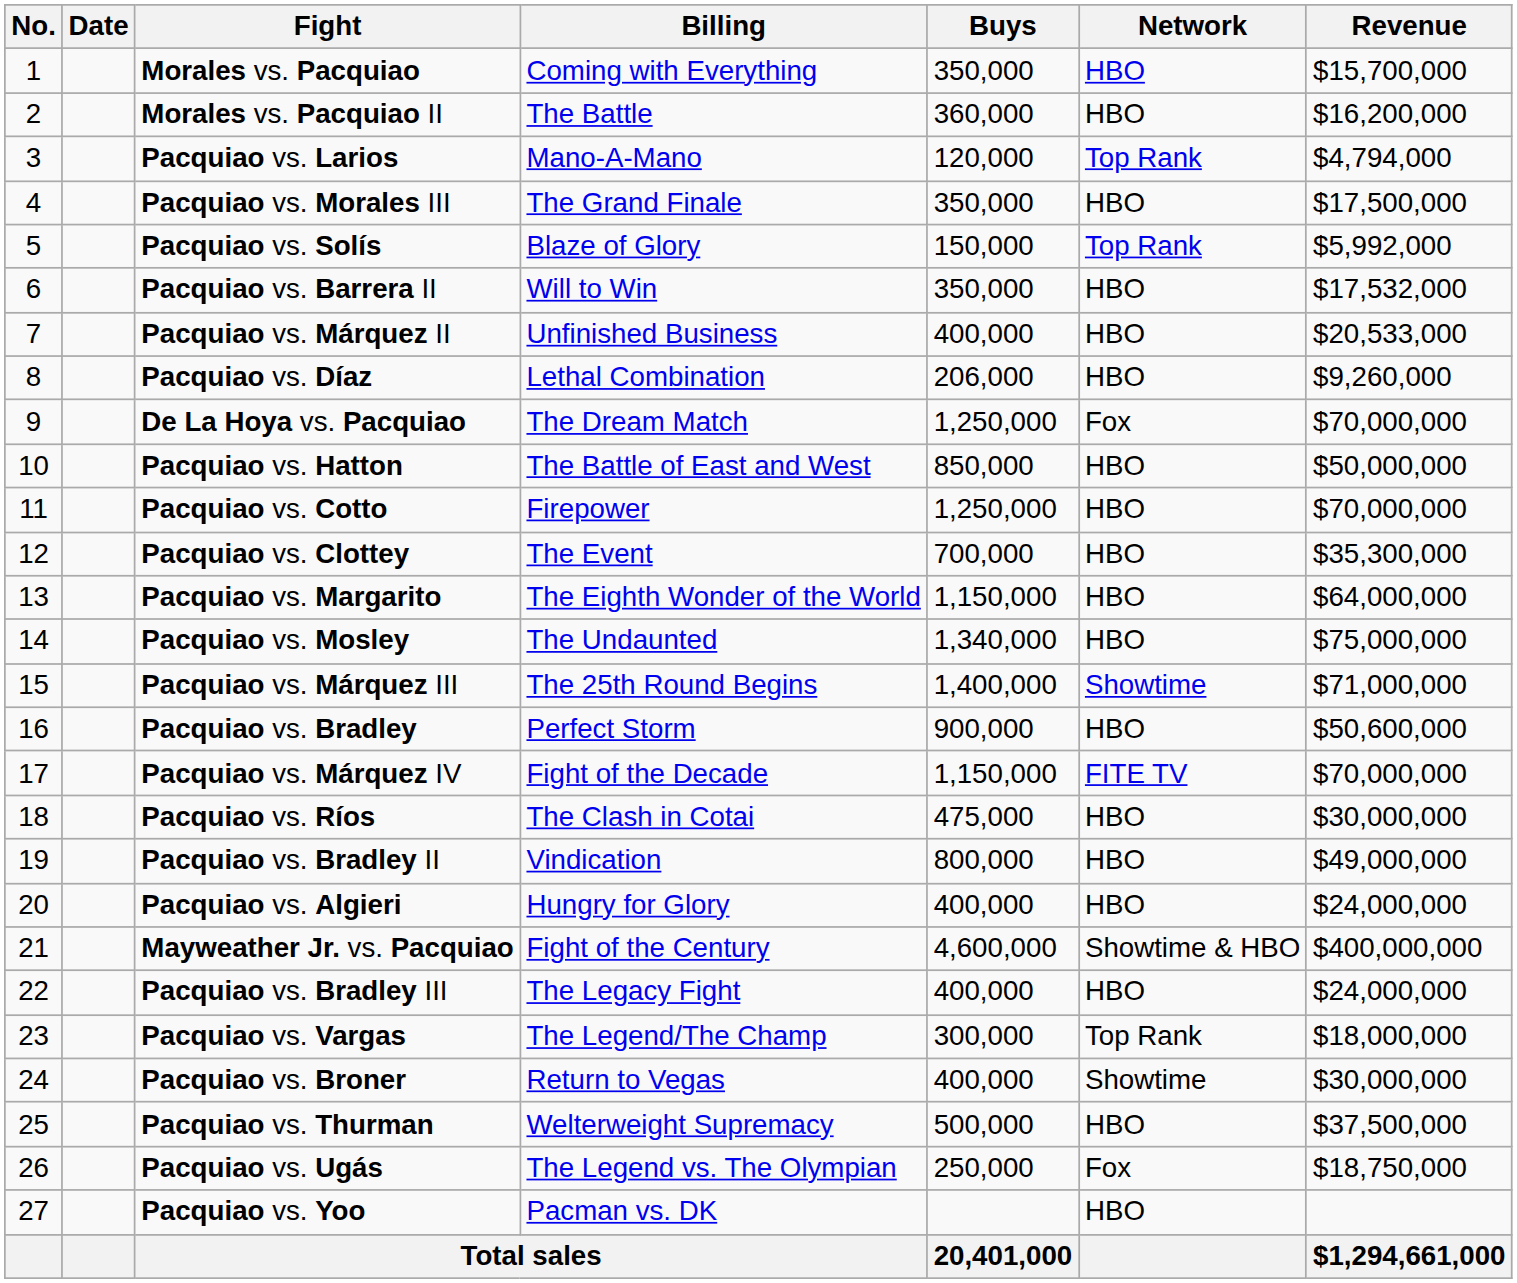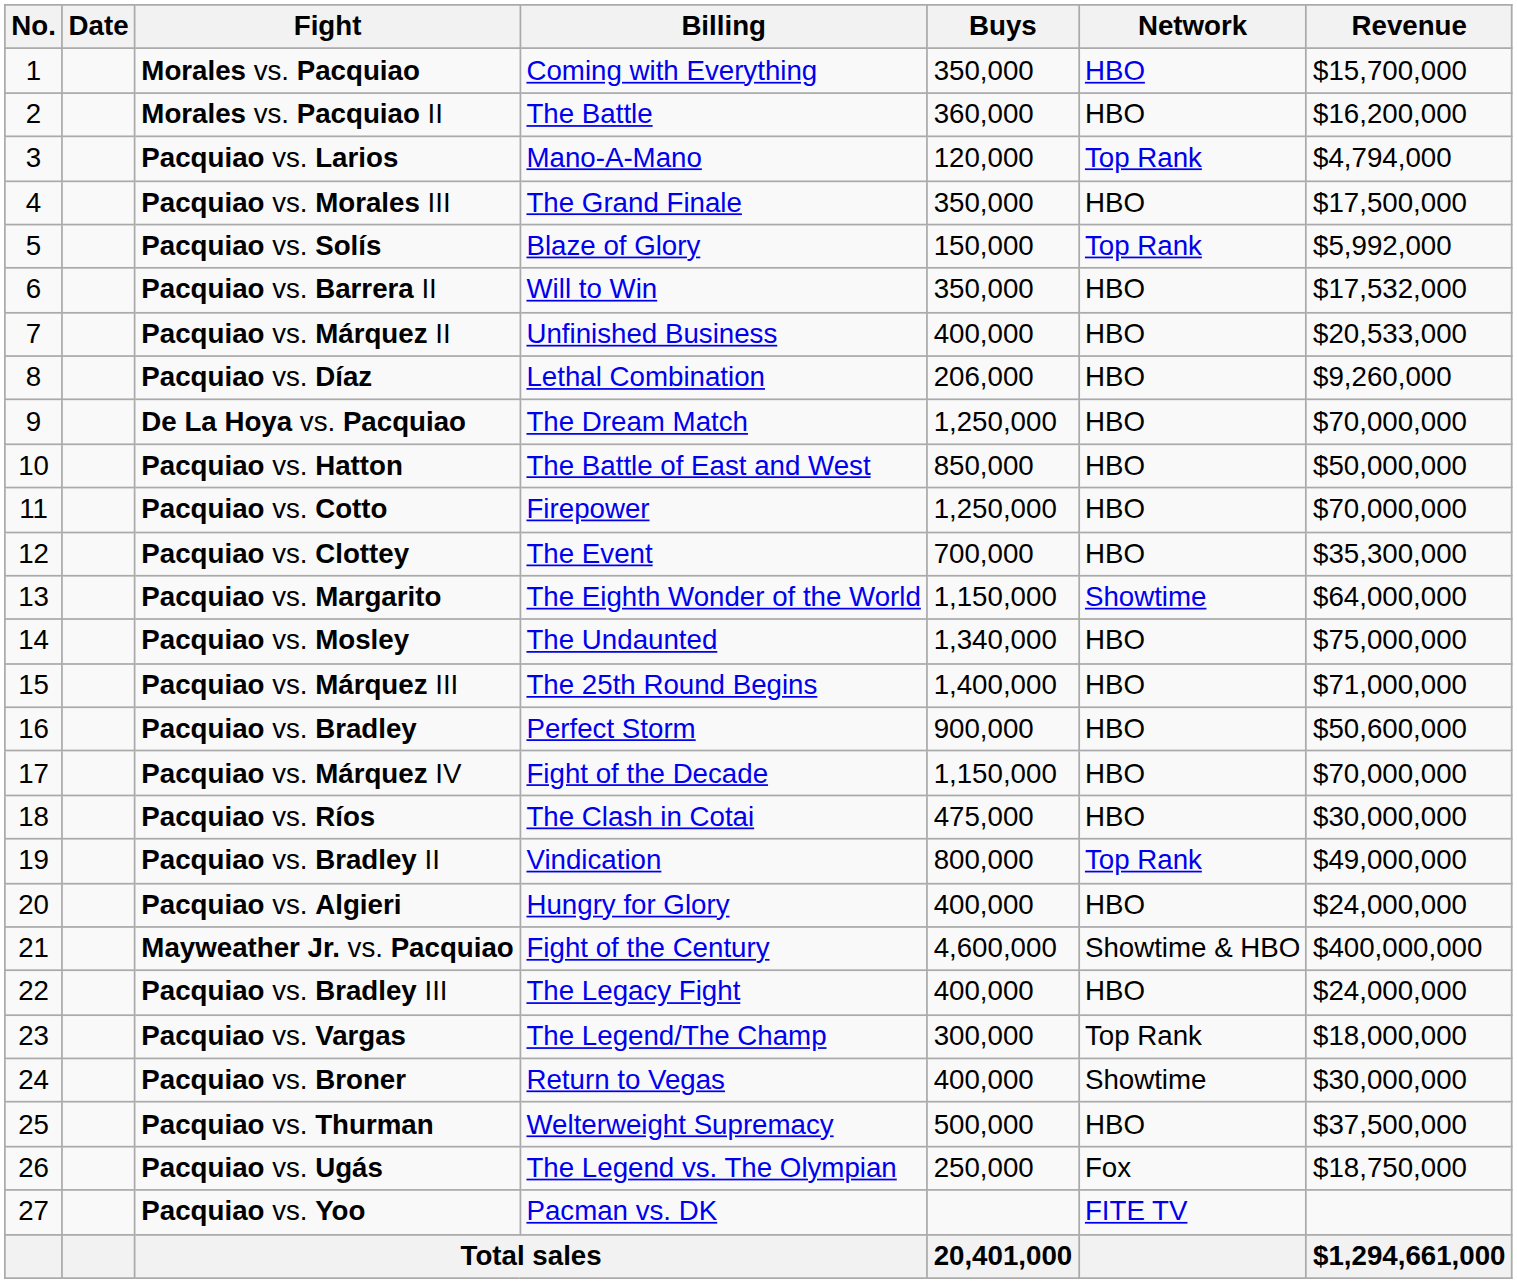 <table class="wikitable sortable">
 <tr>
 <th>No.</th>
 <th>Date</th>
 <th>Fight</th>
 <th>Billing</th>
 <th>Buys</th>
 <th>Network</th>
 <th>Revenue</th>
 </tr>
 <tr>
 <td align=center>1</td>
 <td align=center></td>
 <td><strong>Morales</strong> vs. <strong>Pacquiao</strong></td>
 <td><a href='#'>Coming with Everything</a></td>
 <td>350,000</td>
 <td><a href='#'>HBO</a></td>
 <td>$15,700,000</td>
 </tr>
 <tr>
 <td align=center>2</td>
 <td align=center></td>
 <td><strong>Morales</strong> vs. <strong>Pacquiao</strong> II</td>
 <td><a href='#'>The Battle</a></td>
 <td>360,000</td>
 <td>HBO</td>
 <td>$16,200,000</td>
 </tr>
 <tr>
 <td align=center>3</td>
 <td align=center></td>
 <td><strong>Pacquiao</strong> vs. <strong>Larios</strong></td>
 <td><a href='#'>Mano-A-Mano</a></td>
 <td>120,000</td>
 <td><a href='#'>Top Rank</a></td>
 <td>$4,794,000</td>
 </tr>
 <tr>
 <td align=center>4</td>
 <td align=center></td>
 <td><strong>Pacquiao</strong> vs. <strong>Morales</strong> III</td>
 <td><a href='#'>The Grand Finale</a></td>
 <td>350,000</td>
 <td>HBO</td>
 <td>$17,500,000</td>
 </tr>
 <tr>
 <td align=center>5</td>
 <td align=center></td>
 <td><strong>Pacquiao</strong> vs. <strong>Solís</strong></td>
 <td><a href='#'>Blaze of Glory</a></td>
 <td>150,000</td>
 <td><a href='#'>Top Rank</a></td>
 <td>$5,992,000</td>
 </tr>
 <tr>
 <td align=center>6</td>
 <td align=center></td>
 <td><strong>Pacquiao</strong> vs. <strong>Barrera</strong> II</td>
 <td><a href='#'>Will to Win</a></td>
 <td>350,000</td>
 <td>HBO</td>
 <td>$17,532,000</td>
 </tr>
 <tr>
 <td align=center>7</td>
 <td align=center></td>
 <td><strong>Pacquiao</strong> vs. <strong>Márquez</strong> II</td>
 <td><a href='#'>Unfinished Business</a></td>
 <td>400,000</td>
 <td>HBO</td>
 <td>$20,533,000</td>
 </tr>
 <tr>
 <td align=center>8</td>
 <td align=center></td>
 <td><strong>Pacquiao</strong> vs. <strong>Díaz</strong></td>
 <td><a href='#'>Lethal Combination</a></td>
 <td>206,000</td>
 <td>HBO</td>
 <td>$9,260,000</td>
 </tr>
 <tr>
 <td align=center>9</td>
 <td align=center></td>
 <td><strong>De La Hoya</strong> vs. <strong>Pacquiao</strong></td>
 <td><a href='#'>The Dream Match</a></td>
 <td>1,250,000</td>
-<td>Fox</td>
+<td>HBO</td>
 <td>$70,000,000</td>
 </tr>
 <tr>
 <td align=center>10</td>
 <td align=center></td>
 <td><strong>Pacquiao</strong> vs. <strong>Hatton</strong></td>
 <td><a href='#'>The Battle of East and West</a></td>
 <td>850,000</td>
 <td>HBO</td>
 <td>$50,000,000</td>
 </tr>
 <tr>
 <td align=center>11</td>
 <td align=center></td>
 <td><strong>Pacquiao</strong> vs. <strong>Cotto</strong></td>
 <td><a href='#'>Firepower</a></td>
 <td>1,250,000</td>
 <td>HBO</td>
 <td>$70,000,000</td>
 </tr>
 <tr>
 <td align=center>12</td>
 <td align=center></td>
 <td><strong>Pacquiao</strong> vs. <strong>Clottey</strong></td>
 <td><a href='#'>The Event</a></td>
 <td>700,000</td>
 <td>HBO</td>
 <td>$35,300,000</td>
 </tr>
 <tr>
 <td align=center>13</td>
 <td align=center></td>
 <td><strong>Pacquiao</strong> vs. <strong>Margarito</strong></td>
 <td><a href='#'>The Eighth Wonder of the World</a></td>
 <td>1,150,000</td>
-<td>HBO</td>
+<td><a href='#'>Showtime</a></td>
 <td>$64,000,000</td>
 </tr>
 <tr>
 <td align=center>14</td>
 <td align=center></td>
 <td><strong>Pacquiao</strong> vs. <strong>Mosley</strong></td>
 <td><a href='#'>The Undaunted</a></td>
 <td>1,340,000</td>
 <td>HBO</td>
 <td>$75,000,000</td>
 </tr>
 <tr>
 <td align=center>15</td>
 <td align=center></td>
 <td><strong>Pacquiao</strong> vs. <strong>Márquez</strong> III</td>
 <td><a href='#'>The 25th Round Begins</a></td>
 <td>1,400,000</td>
-<td><a href='#'>Showtime</a></td>
+<td>HBO</td>
 <td>$71,000,000</td>
 </tr>
 <tr>
 <td align=center>16</td>
 <td align=center></td>
 <td><strong>Pacquiao</strong> vs. <strong>Bradley</strong></td>
 <td><a href='#'>Perfect Storm</a></td>
 <td>900,000</td>
 <td>HBO</td>
 <td>$50,600,000</td>
 </tr>
 <tr>
 <td align=center>17</td>
 <td align=center></td>
 <td><strong>Pacquiao</strong> vs. <strong>Márquez</strong> IV</td>
 <td><a href='#'>Fight of the Decade</a></td>
 <td>1,150,000</td>
-<td><a href='#'>FITE TV</a></td>
+<td>HBO</td>
 <td>$70,000,000</td>
 </tr>
 <tr>
 <td align=center>18</td>
 <td align=center></td>
 <td><strong>Pacquiao</strong> vs. <strong>Ríos</strong></td>
 <td><a href='#'>The Clash in Cotai</a></td>
 <td>475,000</td>
 <td>HBO</td>
 <td>$30,000,000</td>
 </tr>
 <tr>
 <td align=center>19</td>
 <td align=center></td>
 <td><strong>Pacquiao</strong> vs. <strong>Bradley</strong> II</td>
 <td><a href='#'>Vindication</a></td>
 <td>800,000</td>
-<td>HBO</td>
+<td><a href='#'>Top Rank</a></td>
 <td>$49,000,000</td>
 </tr>
 <tr>
 <td align=center>20</td>
 <td align=center></td>
 <td><strong>Pacquiao</strong> vs. <strong>Algieri</strong></td>
 <td><a href='#'>Hungry for Glory</a></td>
 <td>400,000</td>
 <td>HBO</td>
 <td>$24,000,000</td>
 </tr>
 <tr>
 <td align=center>21</td>
 <td align=center></td>
 <td><strong>Mayweather Jr.</strong> vs. <strong>Pacquiao</strong></td>
 <td><a href='#'>Fight of the Century</a></td>
 <td>4,600,000</td>
 <td>Showtime & HBO</td>
 <td>$400,000,000</td>
 </tr>
 <tr>
 <td align=center>22</td>
 <td align=center></td>
 <td><strong>Pacquiao</strong> vs. <strong>Bradley</strong> III</td>
 <td><a href='#'>The Legacy Fight</a></td>
 <td>400,000</td>
 <td>HBO</td>
 <td>$24,000,000</td>
 </tr>
 <tr>
 <td align=center>23</td>
 <td align=center></td>
 <td><strong>Pacquiao</strong> vs. <strong>Vargas</strong></td>
 <td><a href='#'>The Legend/The Champ</a></td>
 <td>300,000</td>
 <td>Top Rank</td>
 <td>$18,000,000</td>
 </tr>
 <tr>
 <td align=center>24</td>
 <td align=center></td>
 <td><strong>Pacquiao</strong> vs. <strong>Broner</strong></td>
 <td><a href='#'>Return to Vegas</a></td>
 <td>400,000</td>
 <td>Showtime</td>
 <td>$30,000,000</td>
 </tr>
 <tr>
 <td align=center>25</td>
 <td align=center></td>
 <td><strong>Pacquiao</strong> vs. <strong>Thurman</strong></td>
 <td><a href='#'>Welterweight Supremacy</a></td>
 <td>500,000</td>
 <td>HBO</td>
 <td>$37,500,000</td>
 </tr>
 <tr>
 <td align=center>26</td>
 <td align=center></td>
 <td><strong>Pacquiao</strong> vs. <strong>Ugás</strong></td>
 <td><a href='#'>The Legend vs. The Olympian</a></td>
 <td>250,000</td>
 <td>Fox</td>
 <td>$18,750,000</td>
 </tr>
 <tr>
 <td align=center>27</td>
 <td align=center></td>
 <td><strong>Pacquiao</strong> vs. <strong>Yoo</strong></td>
 <td><a href='#'>Pacman vs. DK</a></td>
 <td></td>
-<td>HBO</td>
+<td><a href='#'>FITE TV</a></td>
 <td></td>
 </tr>
 <tr>
 <th></th>
 <th></th>
 <th colspan="2">Total sales</th>
 <th>20,401,000</th>
 <th></th>
 <th>$1,294,661,000</th>
 </tr>
 </table>
